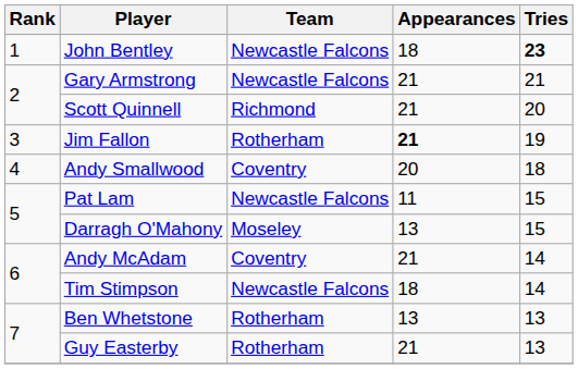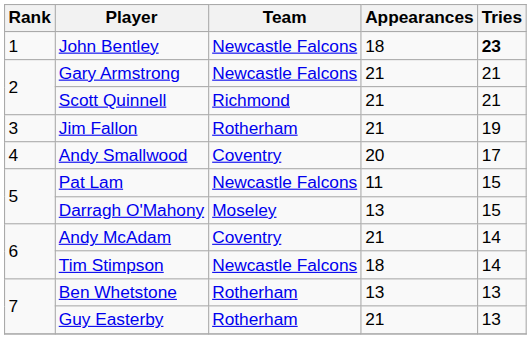 <table class="wikitable">
 <tr>
 <th>Rank</th>
 <th>Player</th>
 <th>Team</th>
 <th>Appearances</th>
 <th>Tries</th>
 </tr>
 <tr>
 <td>1</td>
 <td> <a href='#'>John Bentley</a></td>
 <td><a href='#'>Newcastle Falcons</a></td>
 <td>18</td>
 <td><strong>23</strong></td>
 </tr>
 <tr>
 <td rowspan=2>2</td>
 <td> <a href='#'>Gary Armstrong</a></td>
 <td><a href='#'>Newcastle Falcons</a></td>
 <td>21</td>
 <td>21</td>
 </tr>
 <tr>
 <td> <a href='#'>Scott Quinnell</a></td>
 <td><a href='#'>Richmond</a></td>
 <td>21</td>
-<td>20</td>
+<td>21</td>
 </tr>
 <tr>
 <td>3</td>
 <td> <a href='#'>Jim Fallon</a></td>
 <td><a href='#'>Rotherham</a></td>
-<td><strong>21</strong></td>
+<td>21</td>
 <td>19</td>
 </tr>
 <tr>
 <td>4</td>
 <td> <a href='#'>Andy Smallwood</a></td>
 <td><a href='#'>Coventry</a></td>
 <td>20</td>
-<td>18</td>
+<td>17</td>
 </tr>
 <tr>
 <td rowspan=2>5</td>
 <td> <a href='#'>Pat Lam</a></td>
 <td><a href='#'>Newcastle Falcons</a></td>
 <td>11</td>
 <td>15</td>
 </tr>
 <tr>
 <td> <a href='#'>Darragh O'Mahony</a></td>
 <td><a href='#'>Moseley</a></td>
 <td>13</td>
 <td>15</td>
 </tr>
 <tr>
 <td rowspan=2>6</td>
 <td> <a href='#'>Andy McAdam</a></td>
 <td><a href='#'>Coventry</a></td>
 <td>21</td>
 <td>14</td>
 </tr>
 <tr>
 <td> <a href='#'>Tim Stimpson</a></td>
 <td><a href='#'>Newcastle Falcons</a></td>
 <td>18</td>
 <td>14</td>
 </tr>
 <tr>
 <td rowspan=2>7</td>
 <td> <a href='#'>Ben Whetstone</a></td>
 <td><a href='#'>Rotherham</a></td>
 <td>13</td>
 <td>13</td>
 </tr>
 <tr>
 <td> <a href='#'>Guy Easterby</a></td>
 <td><a href='#'>Rotherham</a></td>
 <td>21</td>
 <td>13</td>
 </tr>
 <tr>
 </tr>
 </table>
